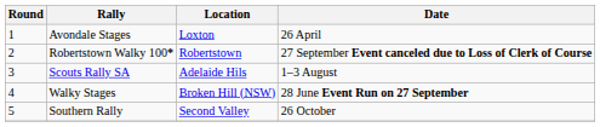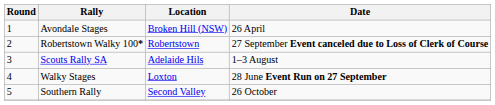 <table class="wikitable">
 <tr>
 <th>Round</th>
 <th>Rally</th>
 <th>Location</th>
 <th>Date</th>
 </tr>
 <tr>
 <td>1</td>
 <td>Avondale Stages</td>
-<td><a href='#'>Loxton</a></td>
+<td><a href='#'>Broken Hill (NSW)</a></td>
 <td>26 April</td>
 </tr>
 <tr>
 <td>2</td>
 <td>Robertstown Walky 100<strong>*</strong></td>
 <td><a href='#'>Robertstown</a></td>
 <td>27 September <strong>Event canceled due to Loss of Clerk of Course</strong></td>
 </tr>
 <tr>
 <td>3</td>
 <td><a href='#'>Scouts Rally SA</a></td>
 <td><a href='#'>Adelaide Hils</a></td>
 <td>1–3 August</td>
 </tr>
 <tr>
 <td>4</td>
 <td>Walky Stages</td>
-<td><a href='#'>Broken Hill (NSW)</a></td>
+<td><a href='#'>Loxton</a></td>
 <td>28 June <strong>Event Run on 27 September</strong></td>
 </tr>
 <tr>
 <td>5</td>
 <td>Southern Rally</td>
 <td><a href='#'>Second Valley</a></td>
 <td>26 October</td>
 </tr>
 <tr>
 </tr>
 </table>
